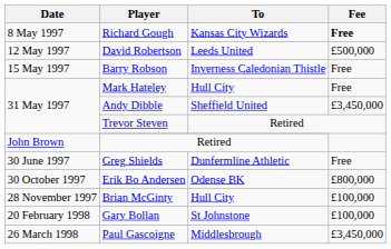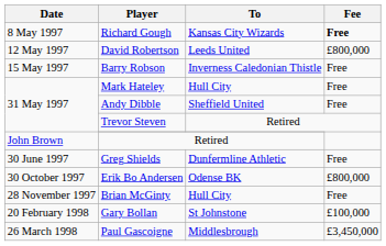 <table class="wikitable sortable">
 <tr>
 <th>Date</th>
 <th>Player</th>
 <th>To</th>
 <th>Fee</th>
 </tr>
 <tr>
 <td>8 May 1997</td>
 <td> <a href='#'>Richard Gough</a></td>
 <td> <a href='#'>Kansas City Wizards</a></td>
 <td><strong>Free</strong></td>
 </tr>
 <tr>
 <td>12 May 1997</td>
 <td> <a href='#'>David Robertson</a></td>
 <td> <a href='#'>Leeds United</a></td>
-<td>£500,000</td>
+<td>£800,000</td>
 </tr>
 <tr>
 <td>15 May 1997</td>
 <td> <a href='#'>Barry Robson</a></td>
 <td> <a href='#'>Inverness Caledonian Thistle</a></td>
 <td>Free</td>
 </tr>
 <tr>
 <td rowspan=4>31 May 1997</td>
 <td> <a href='#'>Mark Hateley</a></td>
 <td> <a href='#'>Hull City</a></td>
 <td>Free</td>
 </tr>
 <tr>
 <td> <a href='#'>Andy Dibble</a></td>
 <td> <a href='#'>Sheffield United</a></td>
-<td>£3,450,000</td>
+<td>Free</td>
 </tr>
 <tr>
 <td> <a href='#'>Trevor Steven</a></td>
 <td colspan=2 align=center>Retired</td>
 </tr>
 <tr>
 </tr>
 <tr>
 <td> <a href='#'>John Brown</a></td>
 <td colspan=2 align=center>Retired</td>
 </tr>
 <tr>
 <td>30 June 1997</td>
 <td> <a href='#'>Greg Shields</a></td>
 <td> <a href='#'>Dunfermline Athletic</a></td>
 <td>Free</td>
 </tr>
 <tr>
 <td>30 October 1997</td>
 <td> <a href='#'>Erik Bo Andersen</a></td>
 <td> <a href='#'>Odense BK</a></td>
 <td>£800,000</td>
 </tr>
 <tr>
 <td>28 November 1997</td>
 <td> <a href='#'>Brian McGinty</a></td>
 <td> <a href='#'>Hull City</a></td>
-<td>£100,000</td>
+<td>Free</td>
 </tr>
 <tr>
 <td>20 February 1998</td>
 <td> <a href='#'>Gary Bollan</a></td>
 <td> <a href='#'>St Johnstone</a></td>
 <td>£100,000</td>
 </tr>
 <tr>
 <td>26 March 1998</td>
 <td> <a href='#'>Paul Gascoigne</a></td>
 <td> <a href='#'>Middlesbrough</a></td>
 <td>£3,450,000</td>
 </tr>
 </table>
